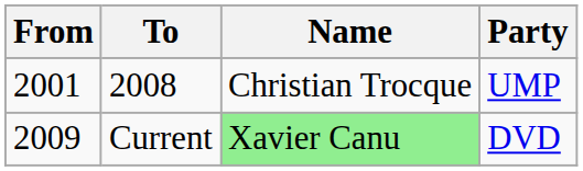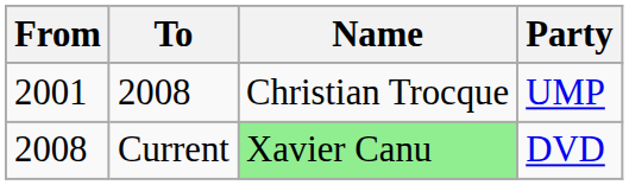 <table class="wikitable">
 <tr>
 <th>From</th>
 <th>To</th>
 <th>Name</th>
 <th>Party</th>
 </tr>
 <tr>
 <td>2001</td>
 <td>2008</td>
 <td>Christian Trocque</td>
 <td><a href='#'>UMP</a></td>
 </tr>
 <tr>
-<td>2009</td>
+<td>2008</td>
 <td>Current</td>
 <td style="background: lightgreen;">Xavier Canu</td>
 <td><a href='#'>DVD</a></td>
 </tr>
 </table>
